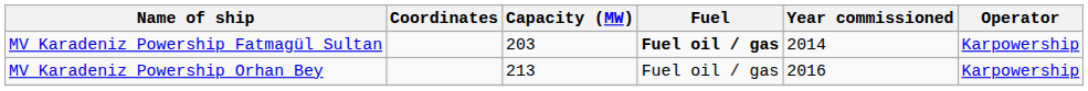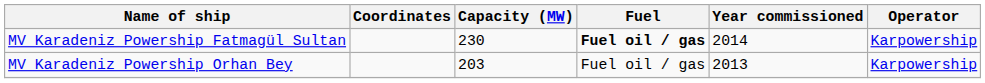 <table class="wikitable sortable">
 <tr>
 <th>Name of ship</th>
 <th>Coordinates</th>
 <th>Capacity (<a href='#'>MW</a>)</th>
 <th>Fuel</th>
 <th>Year commissioned</th>
 <th>Operator</th>
 </tr>
 <tr>
 <td><a href='#'>MV Karadeniz Powership Fatmagül Sultan</a></td>
 <td></td>
-<td>203</td>
+<td>230</td>
 <td><strong>Fuel oil / gas</strong></td>
 <td>2014</td>
 <td><a href='#'>Karpowership</a></td>
 </tr>
 <tr>
 <td><a href='#'>MV Karadeniz Powership Orhan Bey</a></td>
 <td></td>
-<td>213</td>
+<td>203</td>
 <td>Fuel oil / gas</td>
-<td>2016</td>
+<td>2013</td>
 <td><a href='#'>Karpowership</a></td>
 </tr>
 <tr>
 </tr>
 </table>
